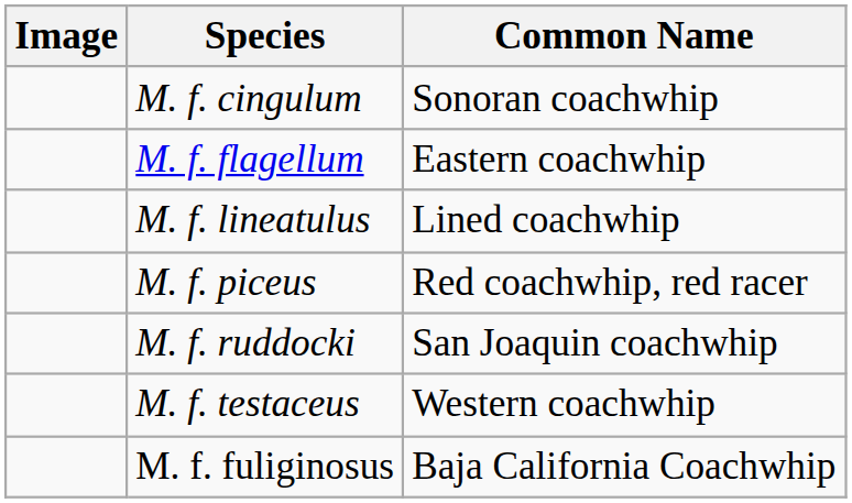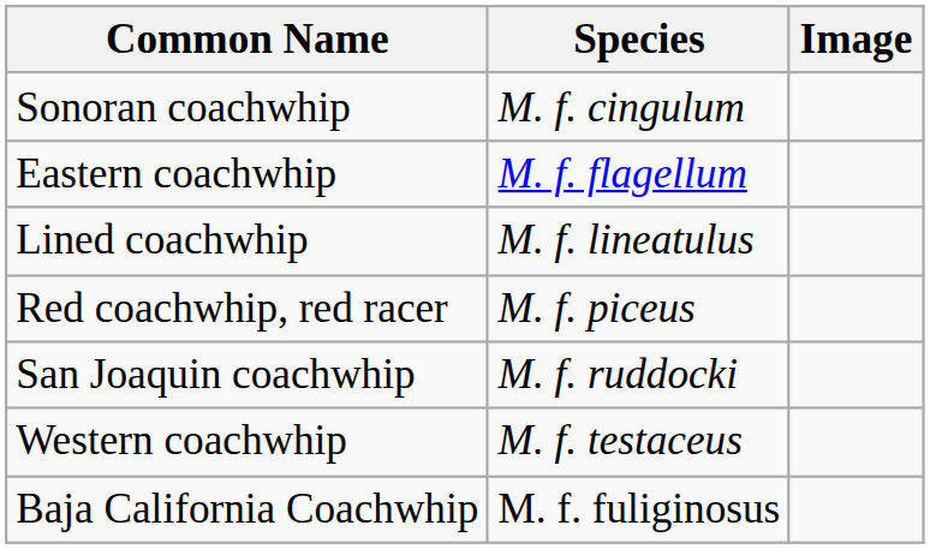 <table class="wikitable">
 <tr>
+<th>Common Name</th>
+<th>Species</th>
 <th>Image</th>
-<th>Species</th>
-<th>Common Name</th>
 </tr>
 <tr>
+<td>Sonoran coachwhip</td>
+<td><em>M. f. cingulum</em><br></td>
 <td></td>
-<td><em>M. f. cingulum</em><br></td>
-<td>Sonoran coachwhip</td>
 </tr>
 <tr>
+<td>Eastern coachwhip</td>
+<td><em><a href='#'>M. f. flagellum</a></em><br></td>
 <td></td>
-<td><em><a href='#'>M. f. flagellum</a></em><br></td>
-<td>Eastern coachwhip</td>
 </tr>
 <tr>
+<td>Lined coachwhip</td>
+<td><em>M. f. lineatulus</em><br></td>
 <td></td>
-<td><em>M. f. lineatulus</em><br></td>
-<td>Lined coachwhip</td>
 </tr>
 <tr>
+<td>Red coachwhip, red racer</td>
+<td><em>M. f. piceus</em><br></td>
 <td></td>
-<td><em>M. f. piceus</em><br></td>
-<td>Red coachwhip, red racer</td>
 </tr>
 <tr>
+<td>San Joaquin coachwhip</td>
+<td><em>M. f. ruddocki</em><br></td>
 <td></td>
-<td><em>M. f. ruddocki</em><br></td>
-<td>San Joaquin coachwhip</td>
 </tr>
 <tr>
+<td>Western coachwhip</td>
+<td><em>M. f. testaceus</em><br></td>
 <td></td>
-<td><em>M. f. testaceus</em><br></td>
-<td>Western coachwhip</td>
 </tr>
 <tr>
+<td>Baja California Coachwhip</td>
+<td>M. f. fuliginosus</td>
 <td></td>
-<td>M. f. fuliginosus</td>
-<td>Baja California Coachwhip</td>
 </tr>
 </table>
